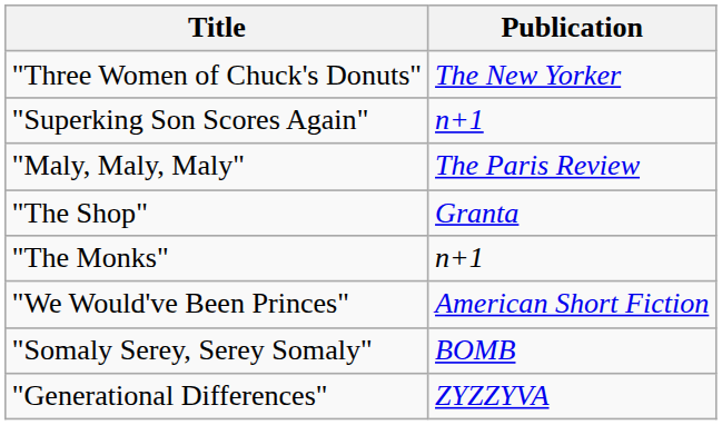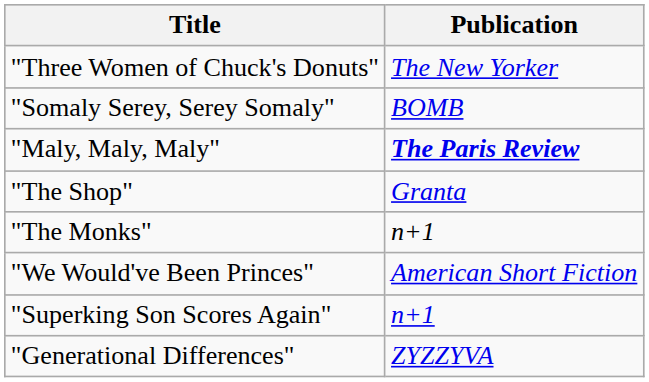 <table class="wikitable">
 <tr>
 <th>Title</th>
 <th>Publication</th>
 </tr>
 <tr>
 <td>"Three Women of Chuck's Donuts"</td>
 <td><em><a href='#'>The New Yorker</a></em></td>
 </tr>
 <tr>
-<td>"Superking Son Scores Again"</td>
-<td><em><a href='#'>n+1</a></em></td>
+<td>"Somaly Serey, Serey Somaly"</td>
+<td><em><a href='#'>BOMB</a></em></td>
 </tr>
 <tr>
 <td>"Maly, Maly, Maly"</td>
-<td><em><a href='#'>The Paris Review</a></em></td>
+<td><strong><em><a href='#'>The Paris Review</a></em></strong></td>
 </tr>
 <tr>
 <td>"The Shop"</td>
 <td><em><a href='#'>Granta</a></em></td>
 </tr>
 <tr>
 <td>"The Monks"</td>
 <td><em>n+1</em></td>
 </tr>
 <tr>
 <td>"We Would've Been Princes"</td>
 <td><em><a href='#'>American Short Fiction</a></em></td>
 </tr>
 <tr>
-<td>"Somaly Serey, Serey Somaly"</td>
-<td><em><a href='#'>BOMB</a></em></td>
+<td>"Superking Son Scores Again"</td>
+<td><em><a href='#'>n+1</a></em></td>
 </tr>
 <tr>
 <td>"Generational Differences"</td>
 <td><em><a href='#'>ZYZZYVA</a></em></td>
 </tr>
 </table>
